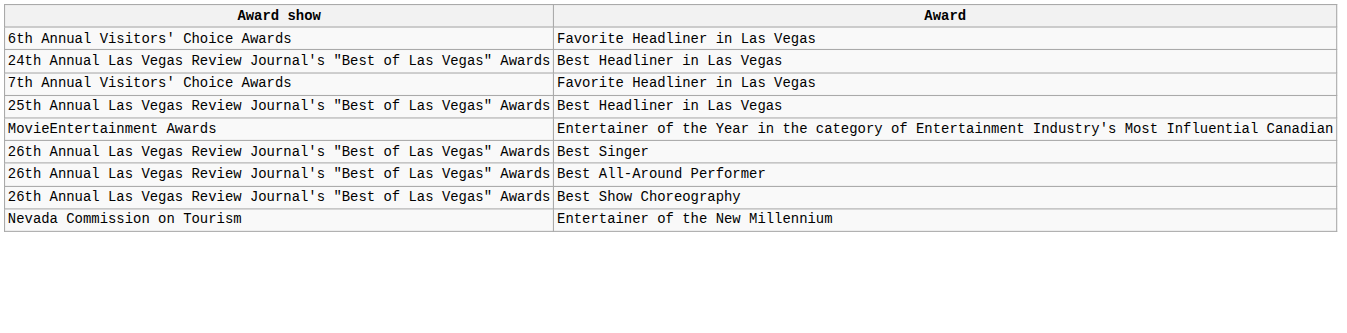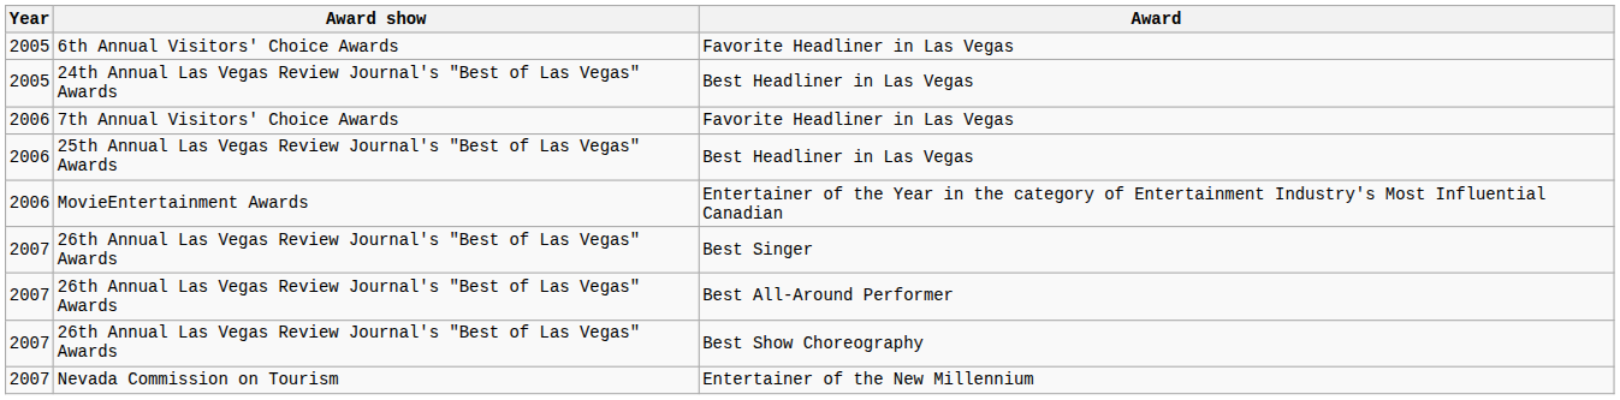 <table class="wikitable">
 <tr>
+<th>Year</th>
 <th>Award show</th>
 <th>Award</th>
 </tr>
 <tr>
+<td align="left">2005</td>
 <td align="left">6th Annual Visitors' Choice Awards</td>
 <td align="left">Favorite Headliner in Las Vegas</td>
 </tr>
 <tr>
+<td align="left">2005</td>
 <td align="left">24th Annual Las Vegas Review Journal's "Best of Las Vegas" Awards</td>
 <td align="left">Best Headliner in Las Vegas</td>
 </tr>
 <tr>
+<td align="left">2006</td>
 <td align="left">7th Annual Visitors' Choice Awards</td>
 <td align="left">Favorite Headliner in Las Vegas</td>
 </tr>
 <tr>
+<td align="left">2006</td>
 <td align="left">25th Annual Las Vegas Review Journal's "Best of Las Vegas" Awards</td>
 <td align="left">Best Headliner in Las Vegas</td>
 </tr>
 <tr>
+<td align="left">2006</td>
 <td align="left">MovieEntertainment Awards</td>
 <td align="left">Entertainer of the Year in the category of Entertainment Industry's Most Influential Canadian</td>
 </tr>
 <tr>
+<td align="left">2007</td>
 <td align="left">26th Annual Las Vegas Review Journal's "Best of Las Vegas" Awards</td>
 <td align="left">Best Singer</td>
 </tr>
 <tr>
+<td align="left">2007</td>
 <td align="left">26th Annual Las Vegas Review Journal's "Best of Las Vegas" Awards</td>
 <td align="left">Best All-Around Performer</td>
 </tr>
 <tr>
+<td align="left">2007</td>
 <td align="left">26th Annual Las Vegas Review Journal's "Best of Las Vegas" Awards</td>
 <td align="left">Best Show Choreography</td>
 </tr>
 <tr>
+<td align="left">2007</td>
 <td align="left">Nevada Commission on Tourism</td>
 <td align="left">Entertainer of the New Millennium</td>
 </tr>
 </table>
